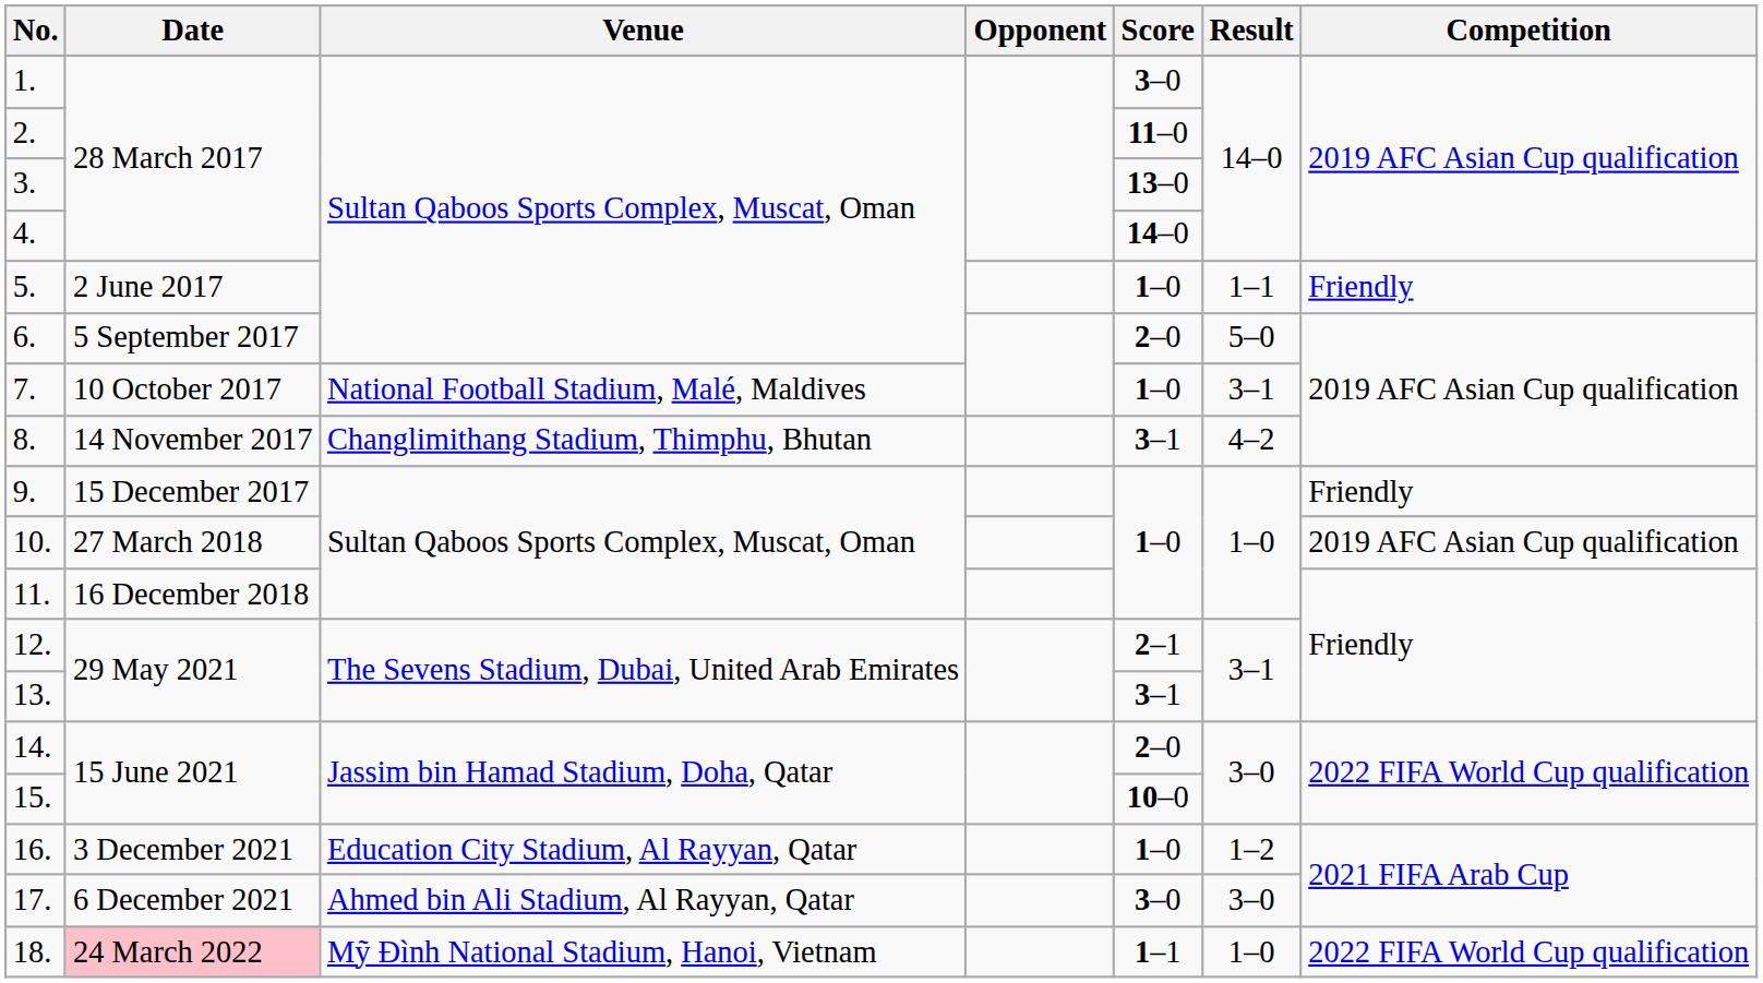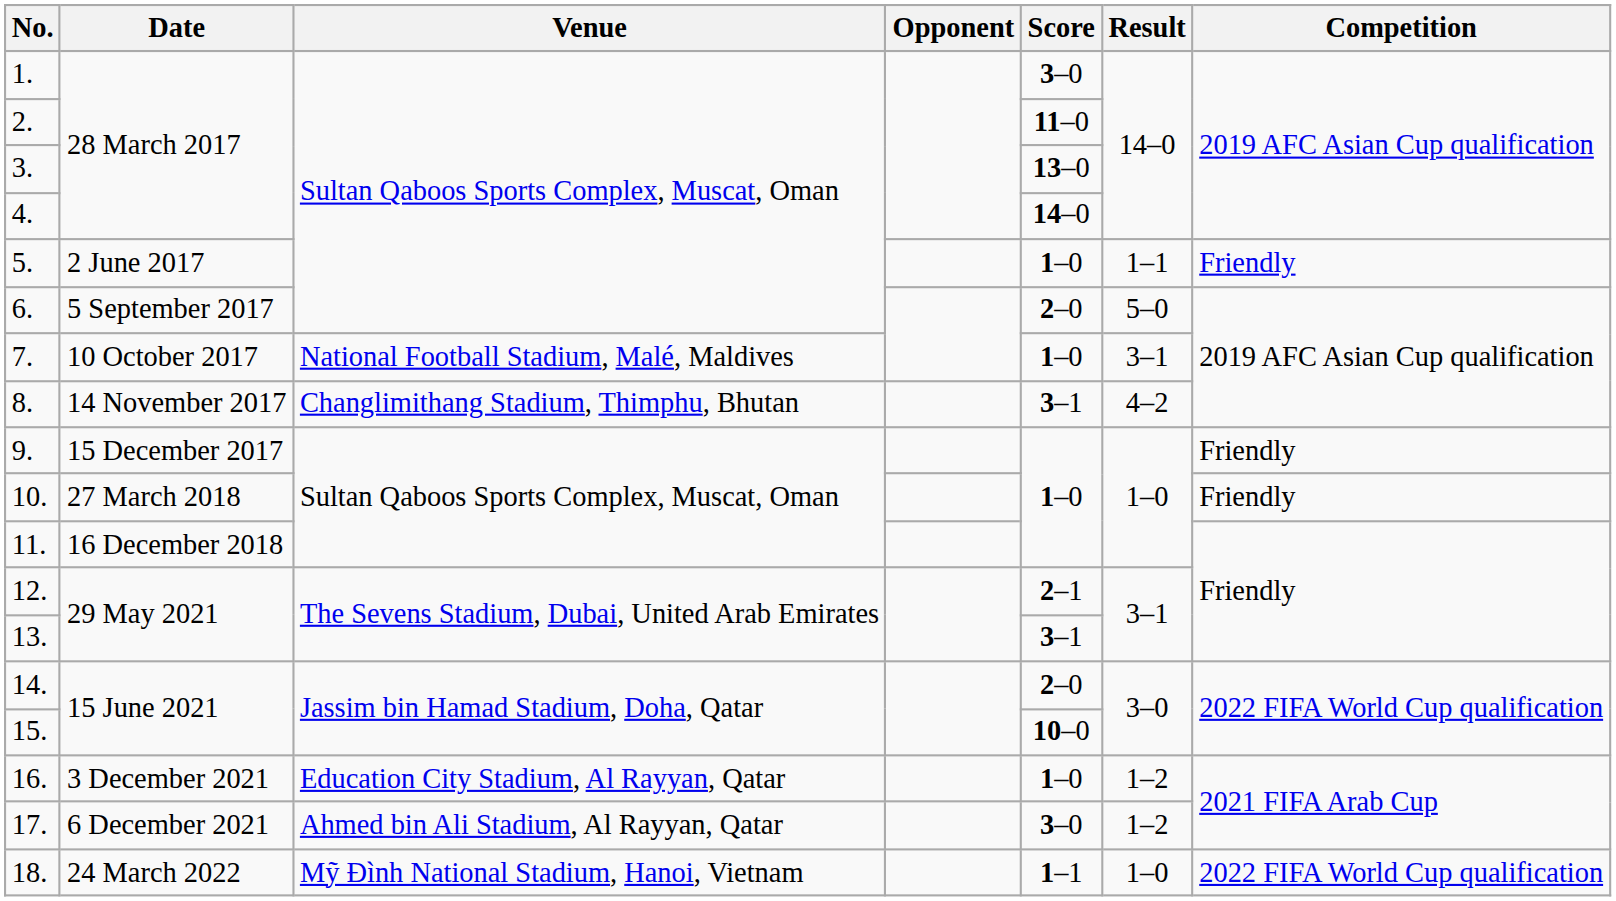 <table class="wikitable" style="font-size:85%;">
 <tr>
 <th>No.</th>
 <th>Date</th>
 <th>Venue</th>
 <th>Opponent</th>
 <th>Score</th>
 <th>Result</th>
 <th>Competition</th>
 </tr>
 <tr>
 <td>1.</td>
 <td rowspan="4">28 March 2017</td>
 <td rowspan="6"><a href='#'>Sultan Qaboos Sports Complex</a>, <a href='#'>Muscat</a>, Oman</td>
 <td rowspan="4"></td>
 <td align=center><strong>3</strong>–0</td>
 <td rowspan="4" align=center>14–0</td>
 <td rowspan="4"><a href='#'>2019 AFC Asian Cup qualification</a></td>
 </tr>
 <tr>
 <td>2.</td>
 <td align=center><strong>11</strong>–0</td>
 </tr>
 <tr>
 <td>3.</td>
 <td align=center><strong>13</strong>–0</td>
 </tr>
 <tr>
 <td>4.</td>
 <td align=center><strong>14</strong>–0</td>
 </tr>
 <tr>
 <td>5.</td>
 <td>2 June 2017</td>
 <td></td>
 <td align=center><strong>1</strong>–0</td>
 <td align=center>1–1</td>
 <td><a href='#'>Friendly</a></td>
 </tr>
 <tr>
 <td>6.</td>
 <td>5 September 2017</td>
 <td rowspan="2"></td>
 <td align=center><strong>2</strong>–0</td>
 <td align=center>5–0</td>
 <td rowspan="3">2019 AFC Asian Cup qualification</td>
 </tr>
 <tr>
 <td>7.</td>
 <td>10 October 2017</td>
 <td><a href='#'>National Football Stadium</a>, <a href='#'>Malé</a>, Maldives</td>
 <td align=center><strong>1</strong>–0</td>
 <td align=center>3–1</td>
 </tr>
 <tr>
 <td>8.</td>
 <td>14 November 2017</td>
 <td><a href='#'>Changlimithang Stadium</a>, <a href='#'>Thimphu</a>, Bhutan</td>
 <td></td>
 <td align=center><strong>3</strong>–1</td>
 <td align=center>4–2</td>
 </tr>
 <tr>
 <td>9.</td>
 <td>15 December 2017</td>
 <td rowspan=3>Sultan Qaboos Sports Complex, Muscat, Oman</td>
 <td></td>
 <td rowspan=3 align=center><strong>1</strong>–0</td>
 <td rowspan=3 align=center>1–0</td>
 <td>Friendly</td>
 </tr>
 <tr>
 <td>10.</td>
 <td>27 March 2018</td>
 <td></td>
-<td>2019 AFC Asian Cup qualification</td>
+<td>Friendly</td>
 </tr>
 <tr>
 <td>11.</td>
 <td>16 December 2018</td>
 <td></td>
 <td rowspan=3>Friendly</td>
 </tr>
 <tr>
 <td>12.</td>
 <td rowspan=2>29 May 2021</td>
 <td rowspan=2><a href='#'>The Sevens Stadium</a>, <a href='#'>Dubai</a>, United Arab Emirates</td>
 <td rowspan=2></td>
 <td align=center><strong>2</strong>–1</td>
 <td rowspan=2 align=center>3–1</td>
 </tr>
 <tr>
 <td>13.</td>
 <td align=center><strong>3</strong>–1</td>
 </tr>
 <tr>
 <td>14.</td>
 <td rowspan=2>15 June 2021</td>
 <td rowspan=2><a href='#'>Jassim bin Hamad Stadium</a>, <a href='#'>Doha</a>, Qatar</td>
 <td rowspan=2></td>
 <td align=center><strong>2</strong>–0</td>
 <td rowspan=2 align=center>3–0</td>
 <td rowspan=2><a href='#'>2022 FIFA World Cup qualification</a></td>
 </tr>
 <tr>
 <td>15.</td>
 <td align=center><strong>10</strong>–0</td>
 </tr>
 <tr>
 <td>16.</td>
 <td>3 December 2021</td>
 <td><a href='#'>Education City Stadium</a>, <a href='#'>Al Rayyan</a>, Qatar</td>
 <td></td>
 <td align=center><strong>1</strong>–0</td>
 <td align=center>1–2</td>
 <td rowspan=2><a href='#'>2021 FIFA Arab Cup</a></td>
 </tr>
 <tr>
 <td>17.</td>
 <td>6 December 2021</td>
 <td><a href='#'>Ahmed bin Ali Stadium</a>, Al Rayyan, Qatar</td>
 <td></td>
 <td align=center><strong>3</strong>–0</td>
-<td align=center>3–0</td>
+<td align=center>1–2</td>
 </tr>
 <tr>
 <td>18.</td>
-<td style="background: pink;">24 March 2022</td>
+<td>24 March 2022</td>
 <td><a href='#'>Mỹ Đình National Stadium</a>, <a href='#'>Hanoi</a>, Vietnam</td>
 <td></td>
 <td align=center><strong>1</strong>–1</td>
 <td align=center>1–0</td>
 <td><a href='#'>2022 FIFA World Cup qualification</a></td>
 </tr>
 </table>
